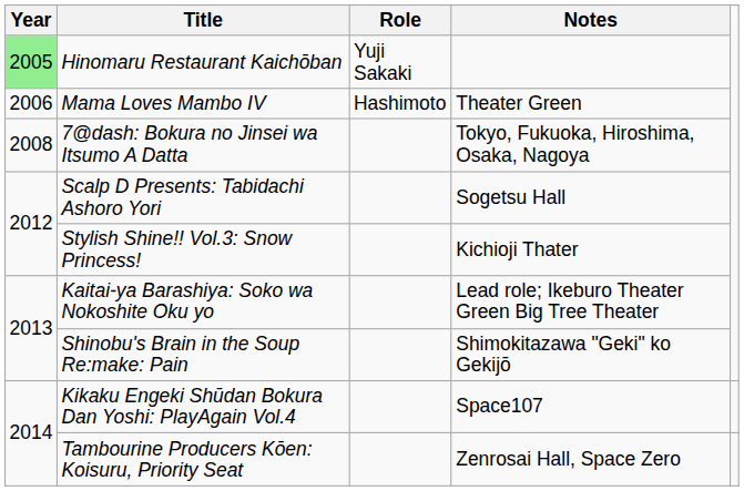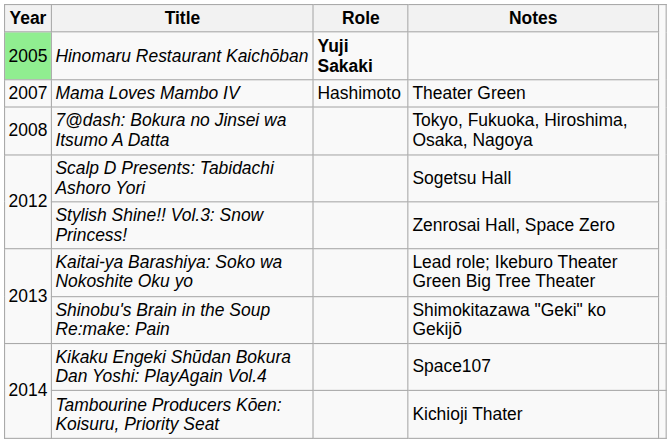 <table class="wikitable">
 <tr>
 <th>Year</th>
 <th>Title</th>
 <th>Role</th>
 <th>Notes</th>
 </tr>
 <tr>
 <td style="background: lightgreen;">2005</td>
 <td><em>Hinomaru Restaurant Kaichōban</em></td>
-<td>Yuji Sakaki</td>
+<td><strong>Yuji Sakaki</strong></td>
 <td></td>
 </tr>
 <tr>
-<td>2006</td>
+<td>2007</td>
 <td><em>Mama Loves Mambo IV</em></td>
 <td>Hashimoto</td>
 <td>Theater Green</td>
 </tr>
 <tr>
 <td>2008</td>
 <td><em>7@dash: Bokura no Jinsei wa Itsumo A Datta</em></td>
 <td></td>
 <td>Tokyo, Fukuoka, Hiroshima, Osaka, Nagoya</td>
 </tr>
 <tr>
 <td rowspan="2">2012</td>
 <td><em>Scalp D Presents: Tabidachi Ashoro Yori</em></td>
 <td></td>
 <td>Sogetsu Hall</td>
 </tr>
 <tr>
 <td><em>Stylish Shine!! Vol.3: Snow Princess!</em></td>
 <td></td>
-<td>Kichioji Thater</td>
+<td>Zenrosai Hall, Space Zero</td>
 </tr>
 <tr>
 <td rowspan="2">2013</td>
 <td><em>Kaitai-ya Barashiya: Soko wa Nokoshite Oku yo</em></td>
 <td></td>
 <td>Lead role; Ikeburo Theater Green Big Tree Theater</td>
 </tr>
 <tr>
 <td><em>Shinobu's Brain in the Soup Re:make: Pain</em></td>
 <td></td>
 <td>Shimokitazawa "Geki" ko Gekijō</td>
 </tr>
 <tr>
 <td rowspan="2">2014</td>
 <td><em>Kikaku Engeki Shūdan Bokura Dan Yoshi: PlayAgain Vol.4</em></td>
 <td></td>
 <td>Space107</td>
 <td></td>
 </tr>
 <tr>
 <td><em>Tambourine Producers Kōen: Koisuru, Priority Seat</em></td>
 <td></td>
-<td>Zenrosai Hall, Space Zero</td>
+<td>Kichioji Thater</td>
 <td></td>
 </tr>
 </table>
